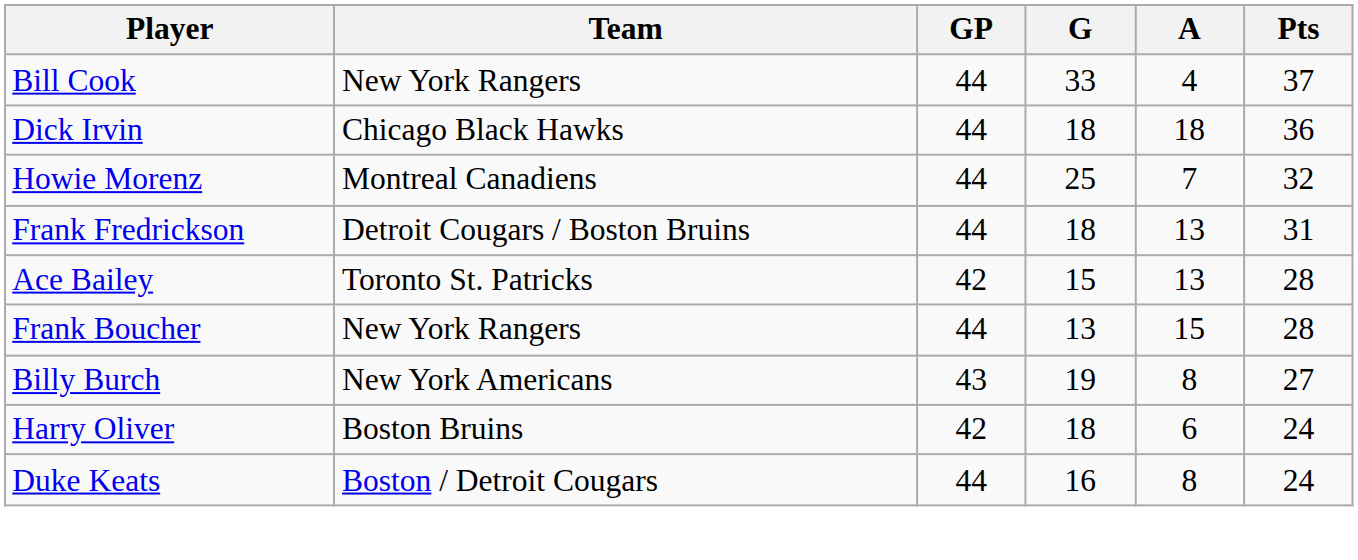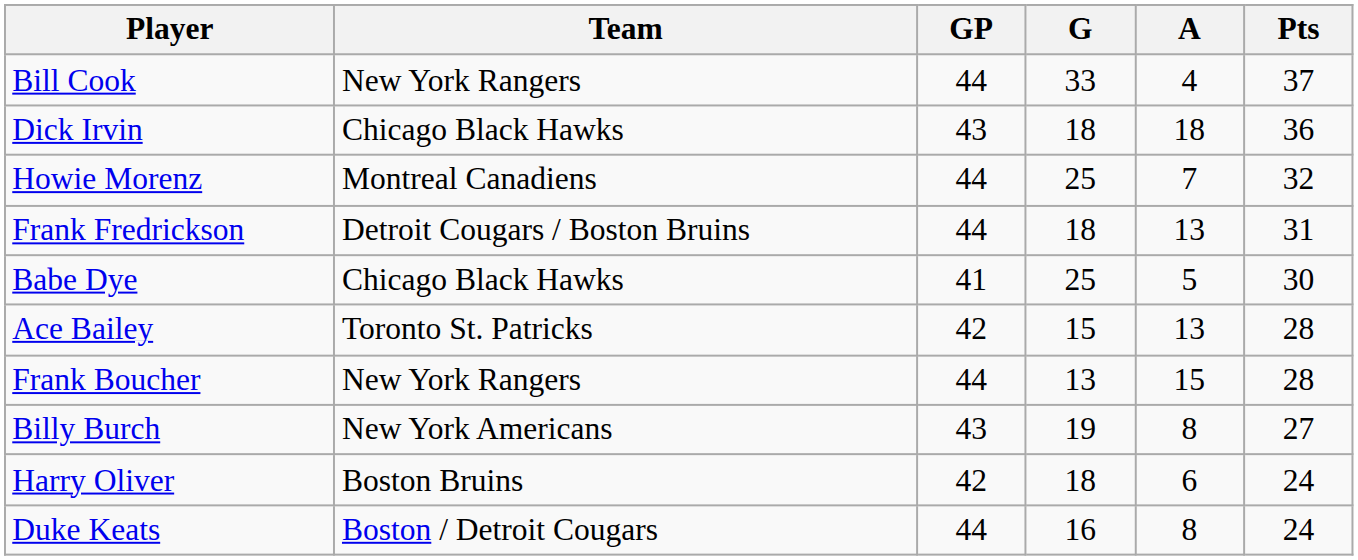 <table class="wikitable">
 <tr>
 <th bgcolor="#DDDDFF" style="width:10em">Player</th>
 <th bgcolor="#DDDDFF" style="width:18em">Team</th>
 <th bgcolor="#DDDDFF" style="width:3em">GP</th>
 <th bgcolor="#DDDDFF" style="width:3em">G</th>
 <th bgcolor="#DDDDFF" style="width:3em">A</th>
 <th bgcolor="#DDDDFF" style="width:3em">Pts</th>
 </tr>
 <tr align="center">
 <td align="left"><a href='#'>Bill Cook</a></td>
 <td align="left">New York Rangers</td>
 <td>44</td>
 <td>33</td>
 <td>4</td>
 <td>37</td>
 </tr>
 <tr align="center">
 <td align="left"><a href='#'>Dick Irvin</a></td>
 <td align="left">Chicago Black Hawks</td>
-<td>44</td>
+<td>43</td>
 <td>18</td>
 <td>18</td>
 <td>36</td>
 </tr>
 <tr align="center">
 <td align="left"><a href='#'>Howie Morenz</a></td>
 <td align="left">Montreal Canadiens</td>
 <td>44</td>
 <td>25</td>
 <td>7</td>
 <td>32</td>
 </tr>
 <tr align="center">
 <td align="left"><a href='#'>Frank Fredrickson</a></td>
 <td align="left">Detroit Cougars / Boston Bruins</td>
 <td>44</td>
 <td>18</td>
 <td>13</td>
 <td>31</td>
+</tr>
+<tr align="center">
+<td align="left"><a href='#'>Babe Dye</a></td>
+<td align="left">Chicago Black Hawks</td>
+<td>41</td>
+<td>25</td>
+<td>5</td>
+<td>30</td>
 </tr>
 <tr align="center">
 <td align="left"><a href='#'>Ace Bailey</a></td>
 <td align="left">Toronto St. Patricks</td>
 <td>42</td>
 <td>15</td>
 <td>13</td>
 <td>28</td>
 </tr>
 <tr align="center">
 <td align="left"><a href='#'>Frank Boucher</a></td>
 <td align="left">New York Rangers</td>
 <td>44</td>
 <td>13</td>
 <td>15</td>
 <td>28</td>
 </tr>
 <tr align="center">
 <td align="left"><a href='#'>Billy Burch</a></td>
 <td align="left">New York Americans</td>
 <td>43</td>
 <td>19</td>
 <td>8</td>
 <td>27</td>
 </tr>
 <tr align="center">
 <td align="left"><a href='#'>Harry Oliver</a></td>
 <td align="left">Boston Bruins</td>
 <td>42</td>
 <td>18</td>
 <td>6</td>
 <td>24</td>
 </tr>
 <tr align="center">
 <td align="left"><a href='#'>Duke Keats</a></td>
 <td align="left"><a href='#'>Boston</a> / Detroit Cougars</td>
 <td>44</td>
 <td>16</td>
 <td>8</td>
 <td>24</td>
 </tr>
 </table>
